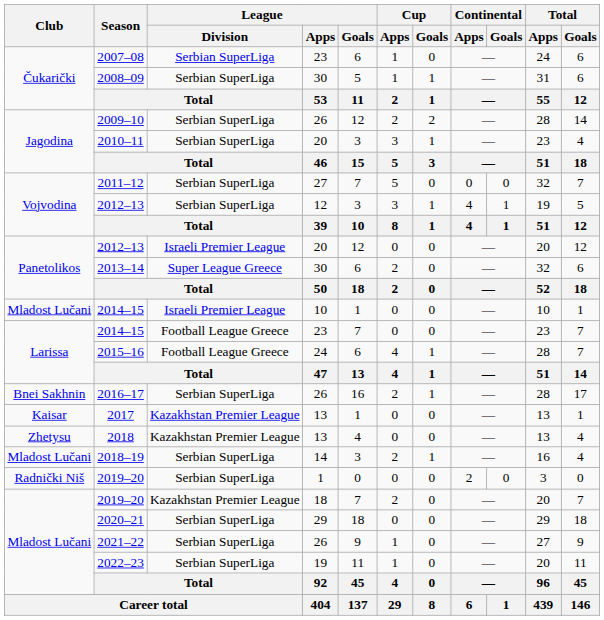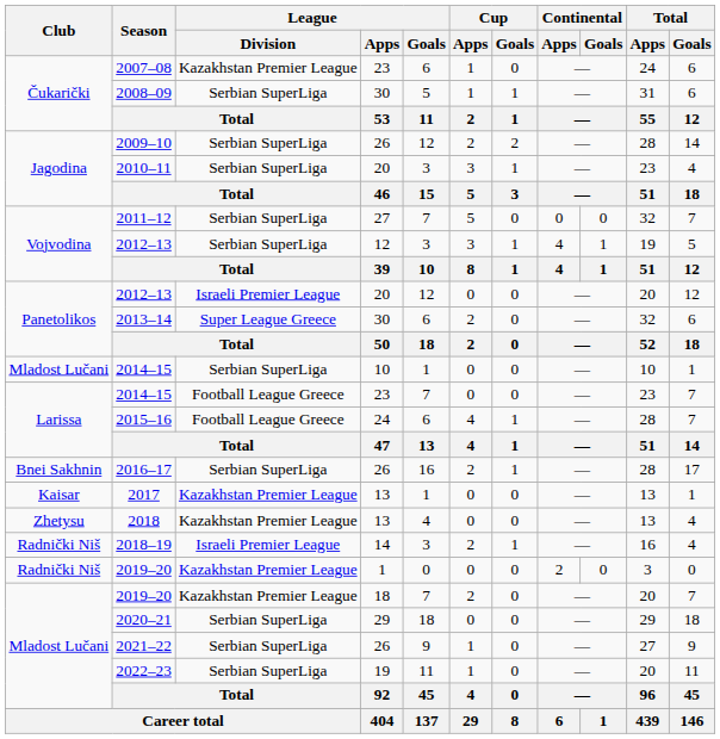 <table class="wikitable" style="text-align:center">
 <tr>
 <th rowspan="2">Club</th>
 <th rowspan="2">Season</th>
 <th colspan="3">League</th>
 <th colspan="2">Cup</th>
 <th colspan="2">Continental</th>
 <th colspan="2">Total</th>
 </tr>
 <tr>
 <th>Division</th>
 <th>Apps</th>
 <th>Goals</th>
 <th>Apps</th>
 <th>Goals</th>
 <th>Apps</th>
 <th>Goals</th>
 <th>Apps</th>
 <th>Goals</th>
 </tr>
 <tr>
 <td rowspan="3"><a href='#'>Čukarički</a></td>
 <td><a href='#'>2007–08</a></td>
-<td><a href='#'>Serbian SuperLiga</a></td>
+<td>Kazakhstan Premier League</td>
 <td>23</td>
 <td>6</td>
 <td>1</td>
 <td>0</td>
 <td colspan="2">—</td>
 <td>24</td>
 <td>6</td>
 </tr>
 <tr>
 <td><a href='#'>2008–09</a></td>
 <td>Serbian SuperLiga</td>
 <td>30</td>
 <td>5</td>
 <td>1</td>
 <td>1</td>
 <td colspan="2">—</td>
 <td>31</td>
 <td>6</td>
 </tr>
 <tr>
 <th colspan="2">Total</th>
 <th>53</th>
 <th>11</th>
 <th>2</th>
 <th>1</th>
 <th colspan="2">—</th>
 <th>55</th>
 <th>12</th>
 </tr>
 <tr>
 <td rowspan="3"><a href='#'>Jagodina</a></td>
 <td><a href='#'>2009–10</a></td>
 <td>Serbian SuperLiga</td>
 <td>26</td>
 <td>12</td>
 <td>2</td>
 <td>2</td>
 <td colspan="2">—</td>
 <td>28</td>
 <td>14</td>
 </tr>
 <tr>
 <td><a href='#'>2010–11</a></td>
 <td>Serbian SuperLiga</td>
 <td>20</td>
 <td>3</td>
 <td>3</td>
 <td>1</td>
 <td colspan="2">—</td>
 <td>23</td>
 <td>4</td>
 </tr>
 <tr>
 <th colspan="2">Total</th>
 <th>46</th>
 <th>15</th>
 <th>5</th>
 <th>3</th>
 <th colspan="2">—</th>
 <th>51</th>
 <th>18</th>
 </tr>
 <tr>
 <td rowspan="3"><a href='#'>Vojvodina</a></td>
 <td><a href='#'>2011–12</a></td>
 <td>Serbian SuperLiga</td>
 <td>27</td>
 <td>7</td>
 <td>5</td>
 <td>0</td>
 <td>0</td>
 <td>0</td>
 <td>32</td>
 <td>7</td>
 </tr>
 <tr>
 <td><a href='#'>2012–13</a></td>
 <td>Serbian SuperLiga</td>
 <td>12</td>
 <td>3</td>
 <td>3</td>
 <td>1</td>
 <td>4</td>
 <td>1</td>
 <td>19</td>
 <td>5</td>
 </tr>
 <tr>
 <th colspan="2">Total</th>
 <th>39</th>
 <th>10</th>
 <th>8</th>
 <th>1</th>
 <th>4</th>
 <th>1</th>
 <th>51</th>
 <th>12</th>
 </tr>
 <tr>
 <td rowspan="3"><a href='#'>Panetolikos</a></td>
 <td><a href='#'>2012–13</a></td>
 <td><a href='#'>Israeli Premier League</a></td>
 <td>20</td>
 <td>12</td>
 <td>0</td>
 <td>0</td>
 <td colspan="2">—</td>
 <td>20</td>
 <td>12</td>
 </tr>
 <tr>
 <td><a href='#'>2013–14</a></td>
 <td><a href='#'>Super League Greece</a></td>
 <td>30</td>
 <td>6</td>
 <td>2</td>
 <td>0</td>
 <td colspan="2">—</td>
 <td>32</td>
 <td>6</td>
 </tr>
 <tr>
 <th colspan="2">Total</th>
 <th>50</th>
 <th>18</th>
 <th>2</th>
 <th>0</th>
 <th colspan="2">—</th>
 <th>52</th>
 <th>18</th>
 </tr>
 <tr>
 <td><a href='#'>Mladost Lučani</a></td>
 <td><a href='#'>2014–15</a></td>
-<td><a href='#'>Israeli Premier League</a></td>
+<td>Serbian SuperLiga</td>
 <td>10</td>
 <td>1</td>
 <td>0</td>
 <td>0</td>
 <td colspan="2">—</td>
 <td>10</td>
 <td>1</td>
 </tr>
 <tr>
 <td rowspan="3"><a href='#'>Larissa</a></td>
 <td><a href='#'>2014–15</a></td>
 <td>Football League Greece</td>
 <td>23</td>
 <td>7</td>
 <td>0</td>
 <td>0</td>
 <td colspan="2">—</td>
 <td>23</td>
 <td>7</td>
 </tr>
 <tr>
 <td><a href='#'>2015–16</a></td>
 <td>Football League Greece</td>
 <td>24</td>
 <td>6</td>
 <td>4</td>
 <td>1</td>
 <td colspan="2">—</td>
 <td>28</td>
 <td>7</td>
 </tr>
 <tr>
 <th colspan="2">Total</th>
 <th>47</th>
 <th>13</th>
 <th>4</th>
 <th>1</th>
 <th colspan="2">—</th>
 <th>51</th>
 <th>14</th>
 </tr>
 <tr>
 <td><a href='#'>Bnei Sakhnin</a></td>
 <td><a href='#'>2016–17</a></td>
 <td>Serbian SuperLiga</td>
 <td>26</td>
 <td>16</td>
 <td>2</td>
 <td>1</td>
 <td colspan="2">—</td>
 <td>28</td>
 <td>17</td>
 </tr>
 <tr>
 <td><a href='#'>Kaisar</a></td>
 <td><a href='#'>2017</a></td>
 <td><a href='#'>Kazakhstan Premier League</a></td>
 <td>13</td>
 <td>1</td>
 <td>0</td>
 <td>0</td>
 <td colspan="2">—</td>
 <td>13</td>
 <td>1</td>
 </tr>
 <tr>
 <td><a href='#'>Zhetysu</a></td>
 <td><a href='#'>2018</a></td>
 <td>Kazakhstan Premier League</td>
 <td>13</td>
 <td>4</td>
 <td>0</td>
 <td>0</td>
 <td colspan="2">—</td>
 <td>13</td>
 <td>4</td>
 </tr>
 <tr>
-<td><a href='#'>Mladost Lučani</a></td>
+<td><a href='#'>Radnički Niš</a></td>
 <td><a href='#'>2018–19</a></td>
-<td>Serbian SuperLiga</td>
+<td><a href='#'>Israeli Premier League</a></td>
 <td>14</td>
 <td>3</td>
 <td>2</td>
 <td>1</td>
 <td colspan="2">—</td>
 <td>16</td>
 <td>4</td>
 </tr>
 <tr>
 <td><a href='#'>Radnički Niš</a></td>
 <td><a href='#'>2019–20</a></td>
-<td>Serbian SuperLiga</td>
+<td><a href='#'>Kazakhstan Premier League</a></td>
 <td>1</td>
 <td>0</td>
 <td>0</td>
 <td>0</td>
 <td>2</td>
 <td>0</td>
 <td>3</td>
 <td>0</td>
 </tr>
 <tr>
 <td rowspan="5"><a href='#'>Mladost Lučani</a></td>
 <td><a href='#'>2019–20</a></td>
 <td>Kazakhstan Premier League</td>
 <td>18</td>
 <td>7</td>
 <td>2</td>
 <td>0</td>
 <td colspan="2">—</td>
 <td>20</td>
 <td>7</td>
 </tr>
 <tr>
 <td><a href='#'>2020–21</a></td>
 <td>Serbian SuperLiga</td>
 <td>29</td>
 <td>18</td>
 <td>0</td>
 <td>0</td>
 <td colspan="2">—</td>
 <td>29</td>
 <td>18</td>
 </tr>
 <tr>
 <td><a href='#'>2021–22</a></td>
 <td>Serbian SuperLiga</td>
 <td>26</td>
 <td>9</td>
 <td>1</td>
 <td>0</td>
 <td colspan="2">—</td>
 <td>27</td>
 <td>9</td>
 </tr>
 <tr>
 <td><a href='#'>2022–23</a></td>
 <td>Serbian SuperLiga</td>
 <td>19</td>
 <td>11</td>
 <td>1</td>
 <td>0</td>
 <td colspan="2">—</td>
 <td>20</td>
 <td>11</td>
 </tr>
 <tr>
 <th colspan="2">Total</th>
 <th>92</th>
 <th>45</th>
 <th>4</th>
 <th>0</th>
 <th colspan="2">—</th>
 <th>96</th>
 <th>45</th>
 </tr>
 <tr>
 <th colspan="3">Career total</th>
 <th>404</th>
 <th>137</th>
 <th>29</th>
 <th>8</th>
 <th>6</th>
 <th>1</th>
 <th>439</th>
 <th>146</th>
 </tr>
 </table>
